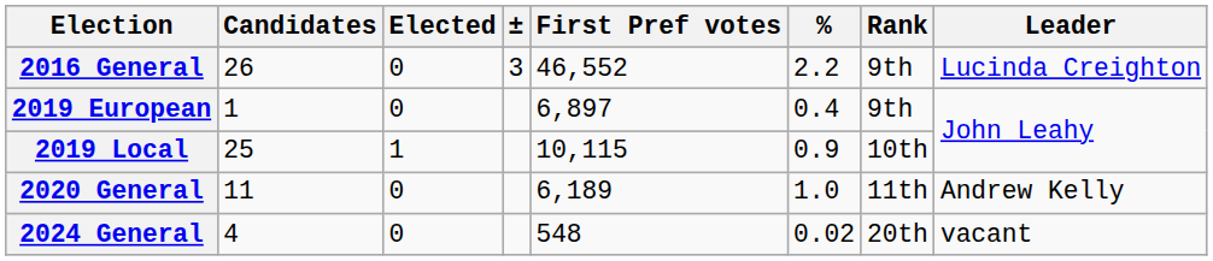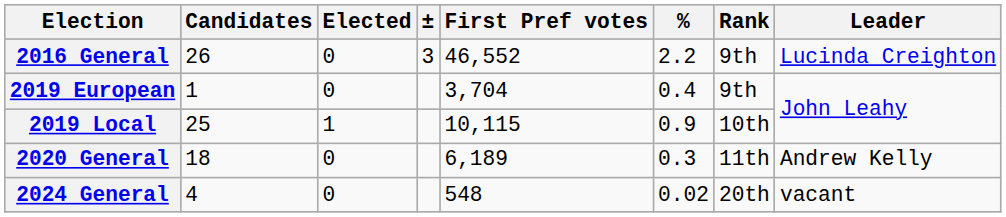 <table class="wikitable">
 <tr>
 <th>Election</th>
 <th>Candidates</th>
 <th>Elected</th>
 <th>±</th>
 <th>First Pref votes</th>
 <th>%</th>
 <th>Rank</th>
 <th>Leader</th>
 </tr>
 <tr>
 <th><a href='#'>2016 General</a></th>
 <td>26</td>
 <td>0</td>
 <td> 3</td>
 <td>46,552</td>
 <td>2.2</td>
 <td>9th</td>
 <td><a href='#'>Lucinda Creighton</a></td>
 </tr>
 <tr>
 <th><a href='#'>2019 European</a></th>
 <td>1</td>
 <td>0</td>
 <td></td>
-<td>6,897</td>
+<td>3,704</td>
 <td>0.4</td>
 <td>9th</td>
 <td rowspan=2><a href='#'>John Leahy</a></td>
 </tr>
 <tr>
 <th><a href='#'>2019 Local</a></th>
 <td>25</td>
 <td>1</td>
 <td></td>
 <td>10,115</td>
 <td>0.9</td>
 <td>10th</td>
 </tr>
 <tr>
 <th><a href='#'>2020 General</a></th>
-<td>11</td>
+<td>18</td>
 <td>0</td>
 <td></td>
 <td>6,189</td>
-<td>1.0</td>
+<td>0.3</td>
 <td>11th</td>
 <td>Andrew Kelly</td>
 </tr>
 <tr>
 <th><a href='#'>2024 General</a></th>
 <td>4</td>
 <td>0</td>
 <td></td>
 <td>548</td>
 <td>0.02</td>
 <td>20th</td>
 <td>vacant</td>
 </tr>
 </table>
